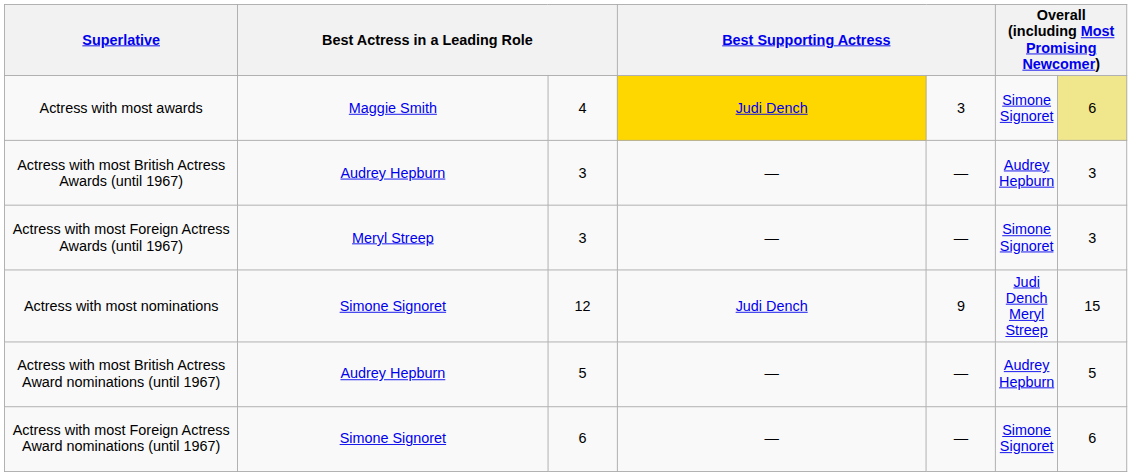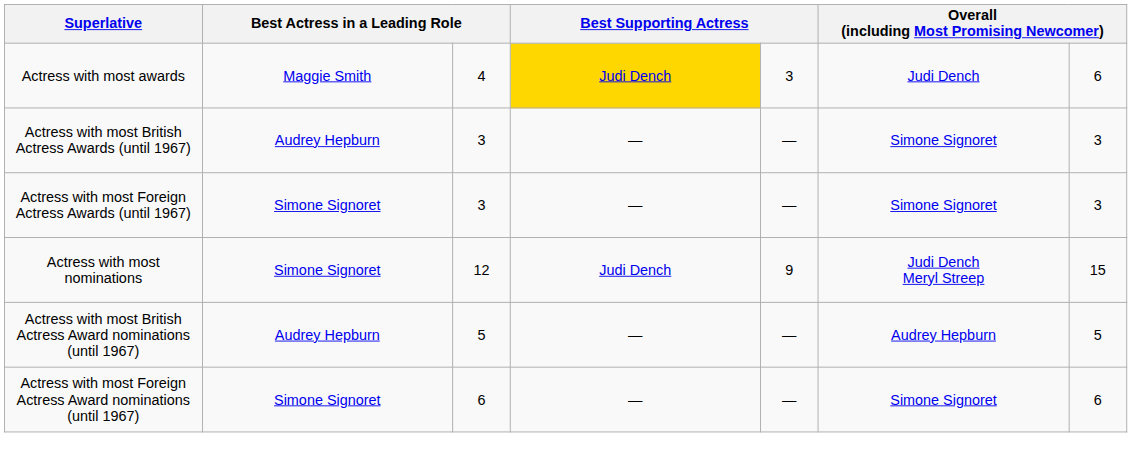 <table class="wikitable" style="text-align: center">
 <tr>
 <th style="width:350px;"><strong><a href='#'>Superlative</a></strong></th>
 <th colspan="2" style="width:600px;"><strong>Best Actress in a Leading Role</strong></th>
 <th colspan="2" style="width:600px;"><strong><a href='#'>Best Supporting Actress</a></strong></th>
 <th colspan="2" style="width:600px;"><strong>Overall<br>(including <a href='#'>Most Promising Newcomer</a>)</strong></th>
 </tr>
 <tr style="height:4.5em;">
 <td style="width:350px;">Actress with most awards</td>
 <td style="width:500px;"><a href='#'>Maggie Smith</a></td>
 <td style="width:100px;">4</td>
 <td style="background: gold; width:500px;"><a href='#'>Judi Dench</a></td>
 <td style="width:100px;">3</td>
-<td><a href='#'>Simone Signoret</a></td>
-<td style="background: khaki; width:100px;">6</td>
+<td style="width:500px;"><a href='#'>Judi Dench</a></td>
+<td style="width:100px;">6</td>
 </tr>
 <tr style="height:4.5em;">
 <td>Actress with most British Actress Awards (until 1967)</td>
 <td><a href='#'>Audrey Hepburn</a></td>
 <td>3</td>
 <td>—</td>
 <td>—</td>
-<td><a href='#'>Audrey Hepburn</a></td>
+<td><a href='#'>Simone Signoret</a></td>
 <td>3</td>
 </tr>
 <tr style="height:4.5em;">
 <td>Actress with most Foreign Actress Awards (until 1967)</td>
-<td><a href='#'>Meryl Streep</a></td>
+<td><a href='#'>Simone Signoret</a></td>
 <td>3</td>
 <td>—</td>
 <td>—</td>
 <td><a href='#'>Simone Signoret</a></td>
 <td>3</td>
 </tr>
 <tr style="height:4.5em;">
 <td>Actress with most nominations</td>
 <td><a href='#'>Simone Signoret</a></td>
 <td>12</td>
 <td><a href='#'>Judi Dench</a></td>
 <td>9</td>
 <td><a href='#'>Judi Dench</a> <br> <a href='#'>Meryl Streep</a></td>
 <td>15</td>
 </tr>
 <tr style="height:4.5em;">
 <td>Actress with most British Actress Award nominations (until 1967)</td>
 <td><a href='#'>Audrey Hepburn</a></td>
 <td>5</td>
 <td>—</td>
 <td>—</td>
 <td><a href='#'>Audrey Hepburn</a></td>
 <td>5</td>
 </tr>
 <tr style="height:4.5em;">
 <td>Actress with most Foreign Actress Award nominations (until 1967)</td>
 <td><a href='#'>Simone Signoret</a></td>
 <td>6</td>
 <td>—</td>
 <td>—</td>
 <td><a href='#'>Simone Signoret</a></td>
 <td>6</td>
 </tr>
 </table>
